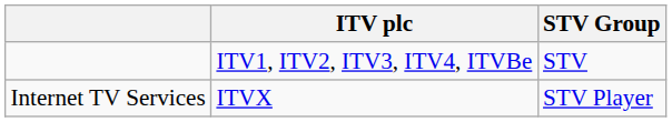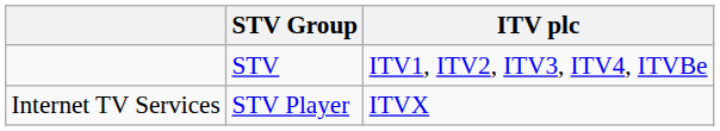 <table class="wikitable">
 <tr>
 <th></th>
+<th>STV Group</th>
 <th>ITV plc</th>
-<th>STV Group</th>
 </tr>
 <tr>
 <td></td>
+<td><a href='#'>STV</a></td>
 <td><a href='#'>ITV1</a>, <a href='#'>ITV2</a>, <a href='#'>ITV3</a>, <a href='#'>ITV4</a>, <a href='#'>ITVBe</a></td>
-<td><a href='#'>STV</a></td>
 </tr>
 <tr>
 <td>Internet TV Services</td>
+<td><a href='#'>STV Player</a></td>
 <td><a href='#'>ITVX</a></td>
-<td><a href='#'>STV Player</a></td>
 </tr>
 </table>
